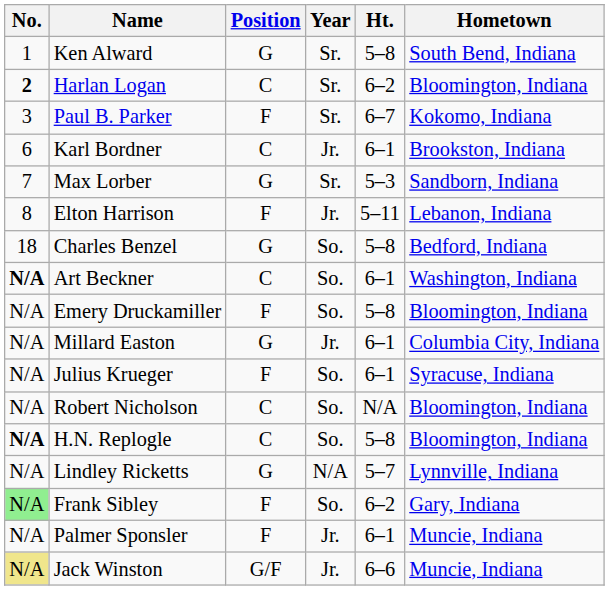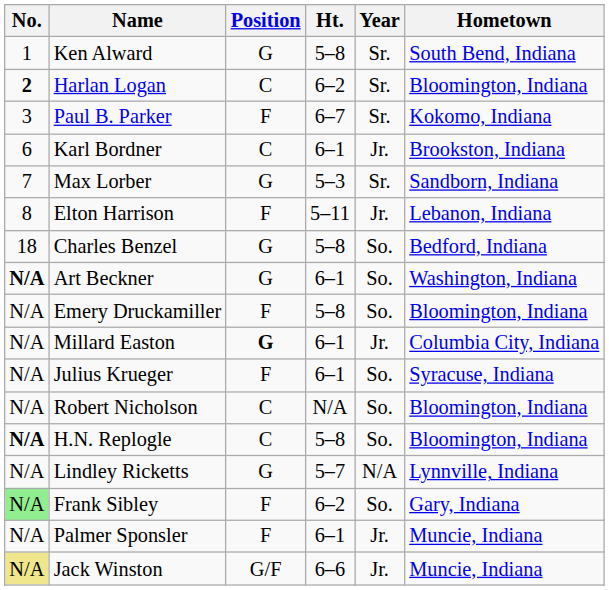 <table class="wikitable" style="text-align:center">
 <tr>
 <th>No.</th>
 <th>Name</th>
 <th><a href='#'>Position</a></th>
+<th>Ht.</th>
 <th>Year</th>
-<th>Ht.</th>
 <th>Hometown</th>
 </tr>
 <tr>
 <td>1</td>
 <td style="text-align:left">Ken Alward</td>
 <td>G</td>
+<td>5–8</td>
 <td>Sr.</td>
-<td>5–8</td>
 <td style="text-align:left"><a href='#'>South Bend, Indiana</a></td>
 </tr>
 <tr>
 <td><strong>2</strong></td>
 <td style="text-align:left"><a href='#'>Harlan Logan</a></td>
 <td>C</td>
+<td>6–2</td>
 <td>Sr.</td>
-<td>6–2</td>
 <td style="text-align:left"><a href='#'>Bloomington, Indiana</a></td>
 </tr>
 <tr>
 <td>3</td>
 <td style="text-align:left"><a href='#'>Paul B. Parker</a></td>
 <td>F</td>
+<td>6–7</td>
 <td>Sr.</td>
-<td>6–7</td>
 <td style="text-align:left"><a href='#'>Kokomo, Indiana</a></td>
 </tr>
 <tr>
 <td>6</td>
 <td style="text-align:left">Karl Bordner</td>
 <td>C</td>
+<td>6–1</td>
 <td>Jr.</td>
-<td>6–1</td>
 <td style="text-align:left"><a href='#'>Brookston, Indiana</a></td>
 </tr>
 <tr>
 <td>7</td>
 <td style="text-align:left">Max Lorber</td>
 <td>G</td>
+<td>5–3</td>
 <td>Sr.</td>
-<td>5–3</td>
 <td style="text-align:left"><a href='#'>Sandborn, Indiana</a></td>
 </tr>
 <tr>
 <td>8</td>
 <td style="text-align:left">Elton Harrison</td>
 <td>F</td>
+<td>5–11</td>
 <td>Jr.</td>
-<td>5–11</td>
 <td style="text-align:left"><a href='#'>Lebanon, Indiana</a></td>
 </tr>
 <tr>
 <td>18</td>
 <td style="text-align:left">Charles Benzel</td>
 <td>G</td>
+<td>5–8</td>
 <td>So.</td>
-<td>5–8</td>
 <td style="text-align:left"><a href='#'>Bedford, Indiana</a></td>
 </tr>
 <tr>
 <td><strong>N/A</strong></td>
 <td style="text-align:left">Art Beckner</td>
-<td>C</td>
+<td>G</td>
+<td>6–1</td>
 <td>So.</td>
-<td>6–1</td>
 <td style="text-align:left"><a href='#'>Washington, Indiana</a></td>
 </tr>
 <tr>
 <td>N/A</td>
 <td style="text-align:left">Emery Druckamiller</td>
 <td>F</td>
+<td>5–8</td>
 <td>So.</td>
-<td>5–8</td>
 <td style="text-align:left"><a href='#'>Bloomington, Indiana</a></td>
 </tr>
 <tr>
 <td>N/A</td>
 <td style="text-align:left">Millard Easton</td>
-<td>G</td>
+<td><strong>G</strong></td>
+<td>6–1</td>
 <td>Jr.</td>
-<td>6–1</td>
 <td style="text-align:left"><a href='#'>Columbia City, Indiana</a></td>
 </tr>
 <tr>
 <td>N/A</td>
 <td style="text-align:left">Julius Krueger</td>
 <td>F</td>
+<td>6–1</td>
 <td>So.</td>
-<td>6–1</td>
 <td style="text-align:left"><a href='#'>Syracuse, Indiana</a></td>
 </tr>
 <tr>
 <td>N/A</td>
 <td style="text-align:left">Robert Nicholson</td>
 <td>C</td>
+<td>N/A</td>
 <td>So.</td>
-<td>N/A</td>
 <td style="text-align:left"><a href='#'>Bloomington, Indiana</a></td>
 </tr>
 <tr>
 <td><strong>N/A</strong></td>
 <td style="text-align:left">H.N. Replogle</td>
 <td>C</td>
+<td>5–8</td>
 <td>So.</td>
-<td>5–8</td>
 <td style="text-align:left"><a href='#'>Bloomington, Indiana</a></td>
 </tr>
 <tr>
 <td>N/A</td>
 <td style="text-align:left">Lindley Ricketts</td>
 <td>G</td>
+<td>5–7</td>
 <td>N/A</td>
-<td>5–7</td>
 <td style="text-align:left"><a href='#'>Lynnville, Indiana</a></td>
 </tr>
 <tr>
 <td style="background: lightgreen;">N/A</td>
 <td style="text-align:left">Frank Sibley</td>
 <td>F</td>
+<td>6–2</td>
 <td>So.</td>
-<td>6–2</td>
 <td style="text-align:left"><a href='#'>Gary, Indiana</a></td>
 </tr>
 <tr>
 <td>N/A</td>
 <td style="text-align:left">Palmer Sponsler</td>
 <td>F</td>
+<td>6–1</td>
 <td>Jr.</td>
-<td>6–1</td>
 <td style="text-align:left"><a href='#'>Muncie, Indiana</a></td>
 </tr>
 <tr>
 <td style="background: khaki;">N/A</td>
 <td style="text-align:left">Jack Winston</td>
 <td>G/F</td>
+<td>6–6</td>
 <td>Jr.</td>
-<td>6–6</td>
 <td style="text-align:left"><a href='#'>Muncie, Indiana</a></td>
 </tr>
 </table>
